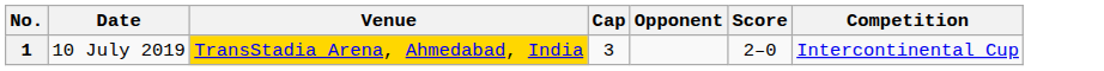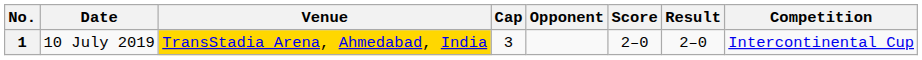 <table class="wikitable sortable plainrowheaders">
 <tr>
 <th scope=col>No.</th>
 <th scope=col data-sort-type=date>Date</th>
 <th scope=col>Venue</th>
 <th scope=col>Cap</th>
 <th scope=col>Opponent</th>
 <th scope=col>Score</th>
+<th scope=col>Result</th>
 <th scope=col>Competition</th>
 </tr>
 <tr>
 <th scope=row>1</th>
 <td>10 July 2019</td>
 <td style="background: gold;"><a href='#'>TransStadia Arena</a>, <a href='#'>Ahmedabad</a>, <a href='#'>India</a></td>
 <td align=center>3</td>
 <td></td>
 <td align=center>2–0</td>
+<td align=center>2–0</td>
 <td><a href='#'>Intercontinental Cup</a></td>
 </tr>
 </table>
